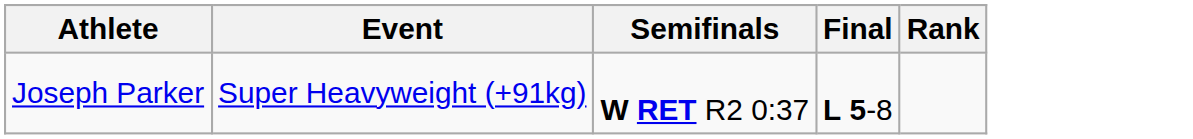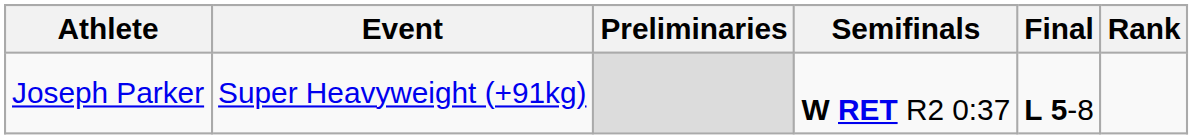 <table class="wikitable" border="1" style="font-size:90%">
 <tr>
 <th>Athlete</th>
 <th>Event</th>
+<th>Preliminaries</th>
 <th>Semifinals</th>
 <th>Final</th>
 <th>Rank</th>
 </tr>
 <tr>
 <td><a href='#'>Joseph Parker</a></td>
 <td><a href='#'>Super Heavyweight (+91kg)</a></td>
+<td align=center bgcolor=#DCDCDC></td>
 <td align=center> <br> <strong>W</strong> <strong><a href='#'>RET</a></strong> R2 0:37</td>
 <td align=center> <br> <strong>L</strong> <strong>5</strong>-8</td>
 <td align=center></td>
 </tr>
 </table>
